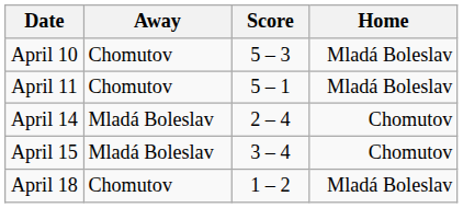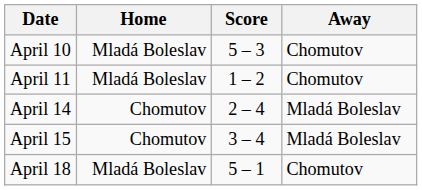 <table class="wikitable" style="font-size:90%; text-align:center;">
 <tr>
 <th style="width:50px;">Date</th>
+<th style="width:100px;">Home</th>
+<th style="width:50px;">Score</th>
 <th style="width:100px;">Away</th>
-<th style="width:50px;">Score</th>
-<th style="width:100px;">Home</th>
 </tr>
 <tr>
 <td>April 10</td>
+<td align=right>Mladá Boleslav</td>
+<td>5 – 3</td>
 <td align=left>Chomutov</td>
-<td>5 – 3</td>
-<td align=right>Mladá Boleslav</td>
 </tr>
 <tr>
 <td>April 11</td>
+<td align=right>Mladá Boleslav</td>
+<td>1 – 2</td>
 <td align=left>Chomutov</td>
-<td>5 – 1</td>
-<td align=right>Mladá Boleslav</td>
 </tr>
 <tr>
 <td>April 14</td>
+<td align=right>Chomutov</td>
+<td>2 – 4</td>
 <td align=left>Mladá Boleslav</td>
-<td>2 – 4</td>
-<td align=right>Chomutov</td>
 </tr>
 <tr>
 <td>April 15</td>
+<td align=right>Chomutov</td>
+<td>3 – 4</td>
 <td align=left>Mladá Boleslav</td>
-<td>3 – 4</td>
-<td align=right>Chomutov</td>
 </tr>
 <tr>
 <td>April 18</td>
+<td align=right>Mladá Boleslav</td>
+<td>5 – 1</td>
 <td align=left>Chomutov</td>
-<td>1 – 2</td>
-<td align=right>Mladá Boleslav</td>
 </tr>
 </table>
